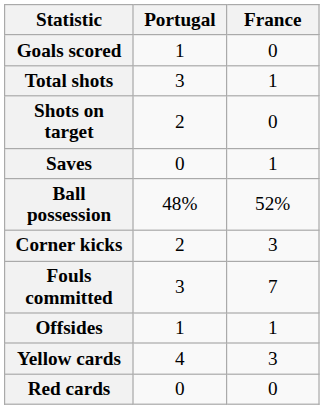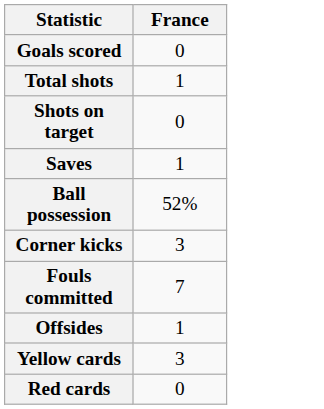 <table class="wikitable plainrowheaders" style="text-align:center">
 <tr>
 <th scope="col" style="width:100px">Statistic</th>
-<th scope="col" style="width:70px">Portugal</th>
 <th scope="col" style="width:70px">France</th>
 </tr>
 <tr>
 <th scope=row>Goals scored</th>
-<td>1</td>
 <td>0</td>
 </tr>
 <tr>
 <th scope=row>Total shots</th>
-<td>3</td>
 <td>1</td>
 </tr>
 <tr>
 <th scope=row>Shots on target</th>
-<td>2</td>
 <td>0</td>
 </tr>
 <tr>
 <th scope=row>Saves</th>
-<td>0</td>
 <td>1</td>
 </tr>
 <tr>
 <th scope=row>Ball possession</th>
-<td>48%</td>
 <td>52%</td>
 </tr>
 <tr>
 <th scope=row>Corner kicks</th>
-<td>2</td>
 <td>3</td>
 </tr>
 <tr>
 <th scope=row>Fouls committed</th>
-<td>3</td>
 <td>7</td>
 </tr>
 <tr>
 <th scope=row>Offsides</th>
 <td>1</td>
-<td>1</td>
 </tr>
 <tr>
 <th scope=row>Yellow cards</th>
-<td>4</td>
 <td>3</td>
 </tr>
 <tr>
 <th scope=row>Red cards</th>
 <td>0</td>
-<td>0</td>
 </tr>
 </table>
